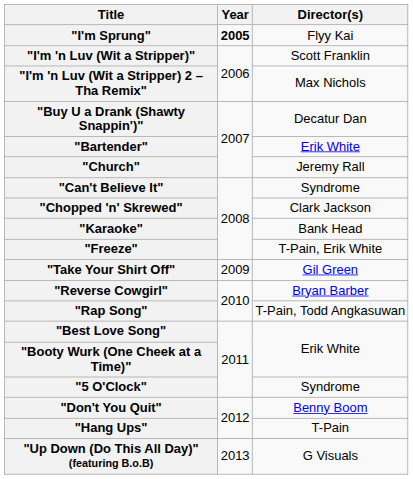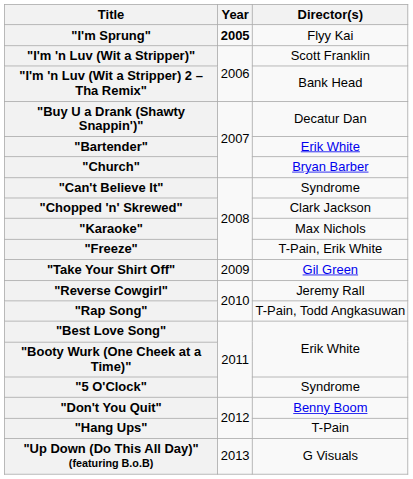 <table class="wikitable plainrowheaders" style="text-align:center;">
 <tr>
 <th scope="col" style="width:16em;">Title</th>
 <th scope="col">Year</th>
 <th scope="col">Director(s)</th>
 </tr>
 <tr>
 <th scope="row">"I'm Sprung"</th>
 <td><strong>2005</strong></td>
 <td>Flyy Kai</td>
 </tr>
 <tr>
 <th scope="row">"I'm 'n Luv (Wit a Stripper)"<br></th>
 <td rowspan="2">2006</td>
 <td>Scott Franklin</td>
 </tr>
 <tr>
 <th scope="row">"I'm 'n Luv (Wit a Stripper) 2 – Tha Remix"<br></th>
-<td>Max Nichols</td>
+<td>Bank Head</td>
 </tr>
 <tr>
 <th scope="row">"Buy U a Drank (Shawty Snappin')"<br></th>
 <td rowspan="3">2007</td>
 <td>Decatur Dan</td>
 </tr>
 <tr>
 <th scope="row">"Bartender"<br></th>
 <td><a href='#'>Erik White</a></td>
 </tr>
 <tr>
 <th scope="row">"Church"</th>
-<td>Jeremy Rall</td>
+<td><a href='#'>Bryan Barber</a></td>
 </tr>
 <tr>
 <th scope="row">"Can't Believe It"<br></th>
 <td rowspan="4">2008</td>
 <td>Syndrome</td>
 </tr>
 <tr>
 <th scope="row">"Chopped 'n' Skrewed"<br></th>
 <td>Clark Jackson</td>
 </tr>
 <tr>
 <th scope="row">"Karaoke"<br></th>
-<td>Bank Head</td>
+<td>Max Nichols</td>
 </tr>
 <tr>
 <th scope="row">"Freeze"<br></th>
 <td>T-Pain, Erik White</td>
 </tr>
 <tr>
 <th scope="row">"Take Your Shirt Off"</th>
 <td>2009</td>
 <td><a href='#'>Gil Green</a></td>
 </tr>
 <tr>
 <th scope="row">"Reverse Cowgirl"</th>
 <td rowspan="2">2010</td>
-<td><a href='#'>Bryan Barber</a></td>
+<td>Jeremy Rall</td>
 </tr>
 <tr>
 <th scope="row">"Rap Song"<br></th>
 <td>T-Pain, Todd Angkasuwan</td>
 </tr>
 <tr>
 <th scope="row">"Best Love Song"<br></th>
 <td rowspan="3">2011</td>
 <td rowspan="2">Erik White</td>
 </tr>
 <tr>
 <th scope="row">"Booty Wurk (One Cheek at a Time)"<br></th>
 </tr>
 <tr>
 <th scope="row">"5 O'Clock"<br></th>
 <td>Syndrome</td>
 </tr>
 <tr>
 <th scope="row">"Don't You Quit"</th>
 <td rowspan="2">2012</td>
 <td><a href='#'>Benny Boom</a></td>
 </tr>
 <tr>
 <th scope="row">"Hang Ups"</th>
 <td>T-Pain</td>
 </tr>
 <tr>
 <th scope="row">"Up Down (Do This All Day)"<br><small>(featuring B.o.B)</small></th>
 <td>2013</td>
 <td>G Visuals</td>
 </tr>
 </table>
